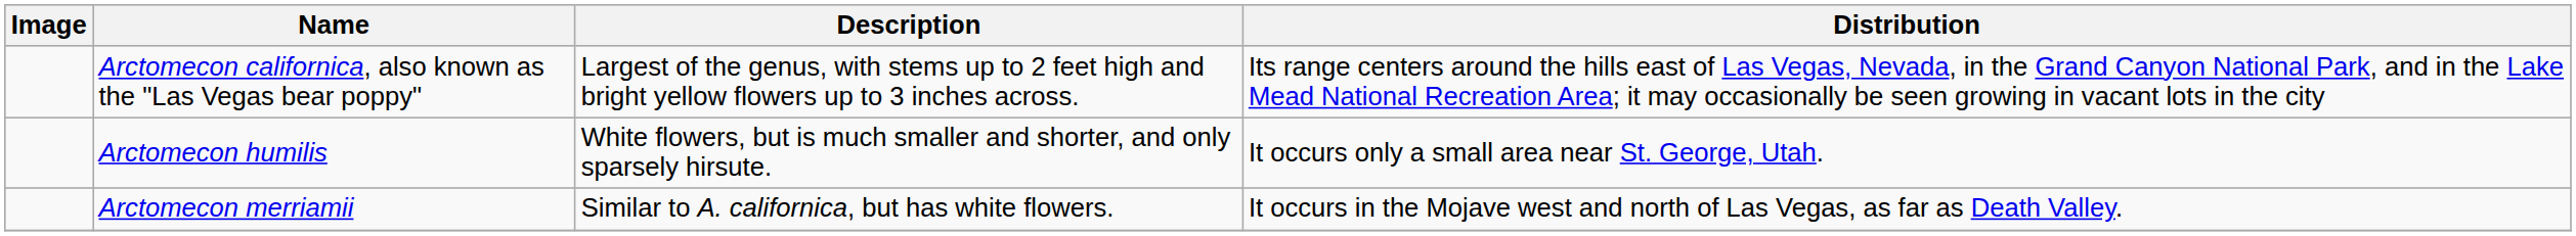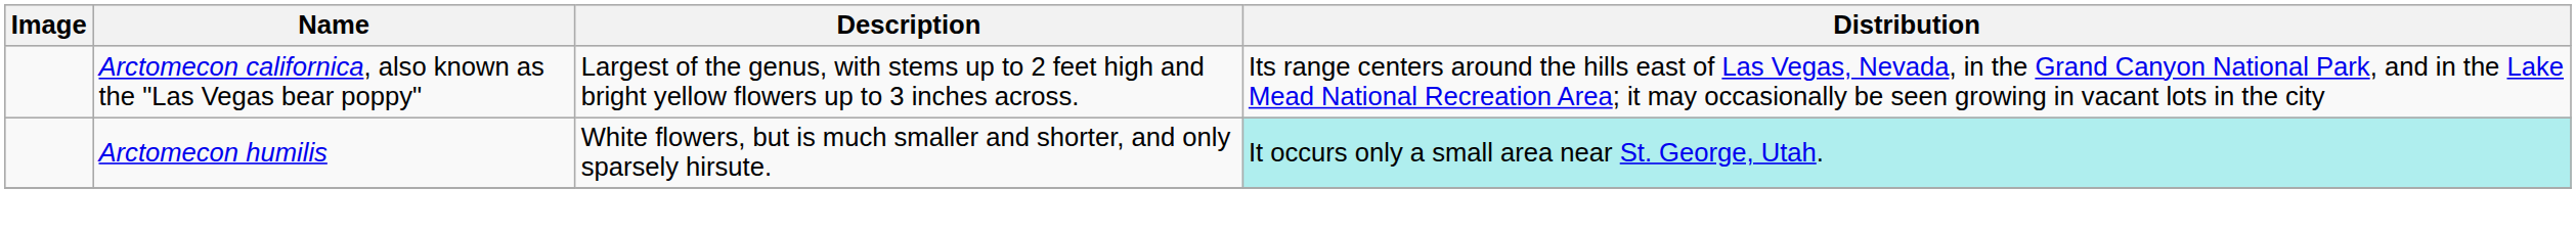 <table class="wikitable">
 <tr>
 <th>Image</th>
 <th>Name</th>
 <th>Description</th>
 <th>Distribution</th>
 </tr>
 <tr>
 <td></td>
 <td><em><a href='#'>Arctomecon californica</a></em>, also known as the "Las Vegas bear poppy"</td>
 <td>Largest of the genus, with stems up to 2 feet high and bright yellow flowers up to 3 inches across.</td>
 <td>Its range centers around the hills east of <a href='#'>Las Vegas, Nevada</a>, in the <a href='#'>Grand Canyon National Park</a>, and in the <a href='#'>Lake Mead National Recreation Area</a>; it may occasionally be seen growing in vacant lots in the city</td>
 </tr>
 <tr>
 <td></td>
 <td><em><a href='#'>Arctomecon humilis</a></em></td>
 <td>White flowers, but is much smaller and shorter, and only sparsely hirsute.</td>
-<td>It occurs only a small area near <a href='#'>St. George, Utah</a>.</td>
-</tr>
-<tr>
-<td></td>
-<td><em><a href='#'>Arctomecon merriamii</a></em></td>
-<td>Similar to <em>A. californica</em>, but has white flowers.</td>
-<td>It occurs in the Mojave west and north of Las Vegas, as far as <a href='#'>Death Valley</a>.</td>
+<td style="background: paleturquoise;">It occurs only a small area near <a href='#'>St. George, Utah</a>.</td>
 </tr>
 <tr>
 </tr>
 </table>
